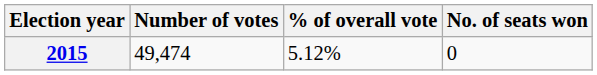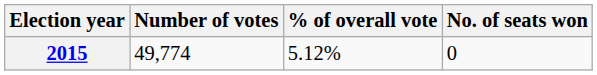 <table class="wikitable">
 <tr>
 <th>Election year</th>
 <th>Number of votes</th>
 <th>% of overall vote</th>
 <th>No. of seats won</th>
 </tr>
 <tr>
 <th><a href='#'>2015</a></th>
-<td>49,474</td>
+<td>49,774</td>
 <td>5.12%</td>
 <td>0</td>
 </tr>
 </table>
